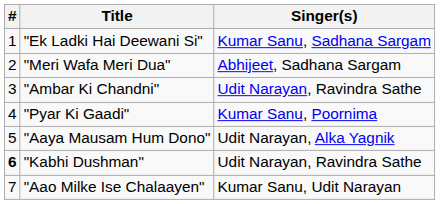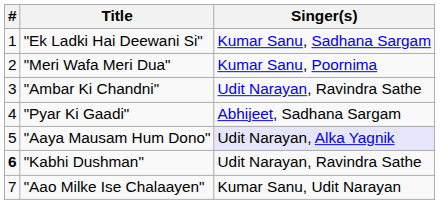 <table class="wikitable">
 <tr>
 <th>#</th>
 <th>Title</th>
 <th>Singer(s)</th>
 </tr>
 <tr>
 <td>1</td>
 <td>"Ek Ladki Hai Deewani Si"</td>
 <td><a href='#'>Kumar Sanu</a>, <a href='#'>Sadhana Sargam</a></td>
 </tr>
 <tr>
 <td>2</td>
 <td>"Meri Wafa Meri Dua"</td>
-<td><a href='#'>Abhijeet</a>, Sadhana Sargam</td>
+<td><a href='#'>Kumar Sanu</a>, <a href='#'>Poornima</a></td>
 </tr>
 <tr>
 <td>3</td>
 <td>"Ambar Ki Chandni"</td>
 <td><a href='#'>Udit Narayan</a>, Ravindra Sathe</td>
 </tr>
 <tr>
 <td>4</td>
 <td>"Pyar Ki Gaadi"</td>
-<td><a href='#'>Kumar Sanu</a>, <a href='#'>Poornima</a></td>
+<td><a href='#'>Abhijeet</a>, Sadhana Sargam</td>
 </tr>
 <tr>
 <td>5</td>
 <td>"Aaya Mausam Hum Dono"</td>
-<td>Udit Narayan, <a href='#'>Alka Yagnik</a></td>
+<td style="background: lavender;">Udit Narayan, <a href='#'>Alka Yagnik</a></td>
 </tr>
 <tr>
 <td><strong>6</strong></td>
 <td>"Kabhi Dushman"</td>
 <td>Udit Narayan, Ravindra Sathe</td>
 </tr>
 <tr>
 <td>7</td>
 <td>"Aao Milke Ise Chalaayen"</td>
 <td>Kumar Sanu, Udit Narayan</td>
 </tr>
 </table>
